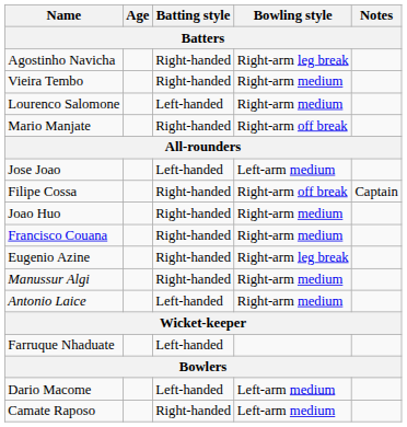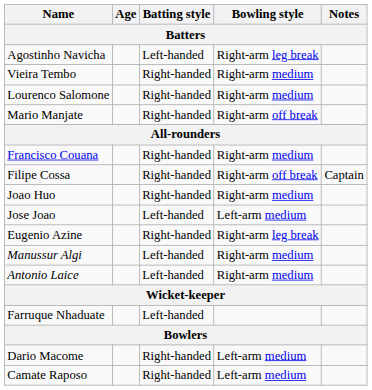 <table class="wikitable">
 <tr>
 <th>Name</th>
 <th>Age</th>
 <th>Batting style</th>
 <th>Bowling style</th>
 <th>Notes</th>
 </tr>
 <tr>
 <th colspan="5">Batters</th>
 </tr>
 <tr>
 <td>Agostinho Navicha</td>
 <td></td>
-<td>Right-handed</td>
+<td>Left-handed</td>
 <td>Right-arm <a href='#'>leg break</a></td>
 <td></td>
 </tr>
 <tr>
 <td>Vieira Tembo</td>
 <td></td>
 <td>Right-handed</td>
 <td>Right-arm <a href='#'>medium</a></td>
 <td></td>
 </tr>
 <tr>
 <td>Lourenco Salomone</td>
 <td></td>
-<td>Left-handed</td>
+<td>Right-handed</td>
 <td>Right-arm <a href='#'>medium</a></td>
 <td></td>
 </tr>
 <tr>
 <td>Mario Manjate</td>
 <td></td>
 <td>Right-handed</td>
 <td>Right-arm <a href='#'>off break</a></td>
 <td></td>
 </tr>
 <tr>
 <th colspan="5">All-rounders</th>
 </tr>
 <tr>
-<td>Jose Joao</td>
+<td><a href='#'>Francisco Couana</a></td>
 <td></td>
-<td>Left-handed</td>
-<td>Left-arm <a href='#'>medium</a></td>
+<td>Right-handed</td>
+<td>Right-arm <a href='#'>medium</a></td>
 <td></td>
 </tr>
 <tr>
 <td>Filipe Cossa</td>
 <td></td>
 <td>Right-handed</td>
 <td>Right-arm <a href='#'>off break</a></td>
 <td>Captain</td>
 </tr>
 <tr>
 <td>Joao Huo</td>
 <td></td>
 <td>Right-handed</td>
 <td>Right-arm <a href='#'>medium</a></td>
 <td></td>
 </tr>
 <tr>
-<td><a href='#'>Francisco Couana</a></td>
+<td>Jose Joao</td>
 <td></td>
-<td>Right-handed</td>
-<td>Right-arm <a href='#'>medium</a></td>
+<td>Left-handed</td>
+<td>Left-arm <a href='#'>medium</a></td>
 <td></td>
 </tr>
 <tr>
 <td>Eugenio Azine</td>
 <td></td>
 <td>Right-handed</td>
 <td>Right-arm <a href='#'>leg break</a></td>
 <td></td>
 </tr>
 <tr>
 <td><em>Manussur Algi</em></td>
 <td></td>
-<td>Right-handed</td>
+<td>Left-handed</td>
 <td>Right-arm <a href='#'>medium</a></td>
 <td></td>
 </tr>
 <tr>
 <td><em>Antonio Laice</em></td>
 <td></td>
 <td>Left-handed</td>
 <td>Right-arm <a href='#'>medium</a></td>
 <td></td>
 </tr>
 <tr>
 <th colspan="5">Wicket-keeper</th>
 </tr>
 <tr>
 <td>Farruque Nhaduate</td>
 <td></td>
 <td>Left-handed</td>
 <td></td>
 <td></td>
 </tr>
 <tr>
 <th colspan="5">Bowlers</th>
 </tr>
 <tr>
 <td>Dario Macome</td>
 <td></td>
-<td>Left-handed</td>
+<td>Right-handed</td>
 <td>Left-arm <a href='#'>medium</a></td>
 <td></td>
 </tr>
 <tr>
 <td>Camate Raposo</td>
 <td></td>
 <td>Right-handed</td>
 <td>Left-arm <a href='#'>medium</a></td>
 <td></td>
 </tr>
 </table>
